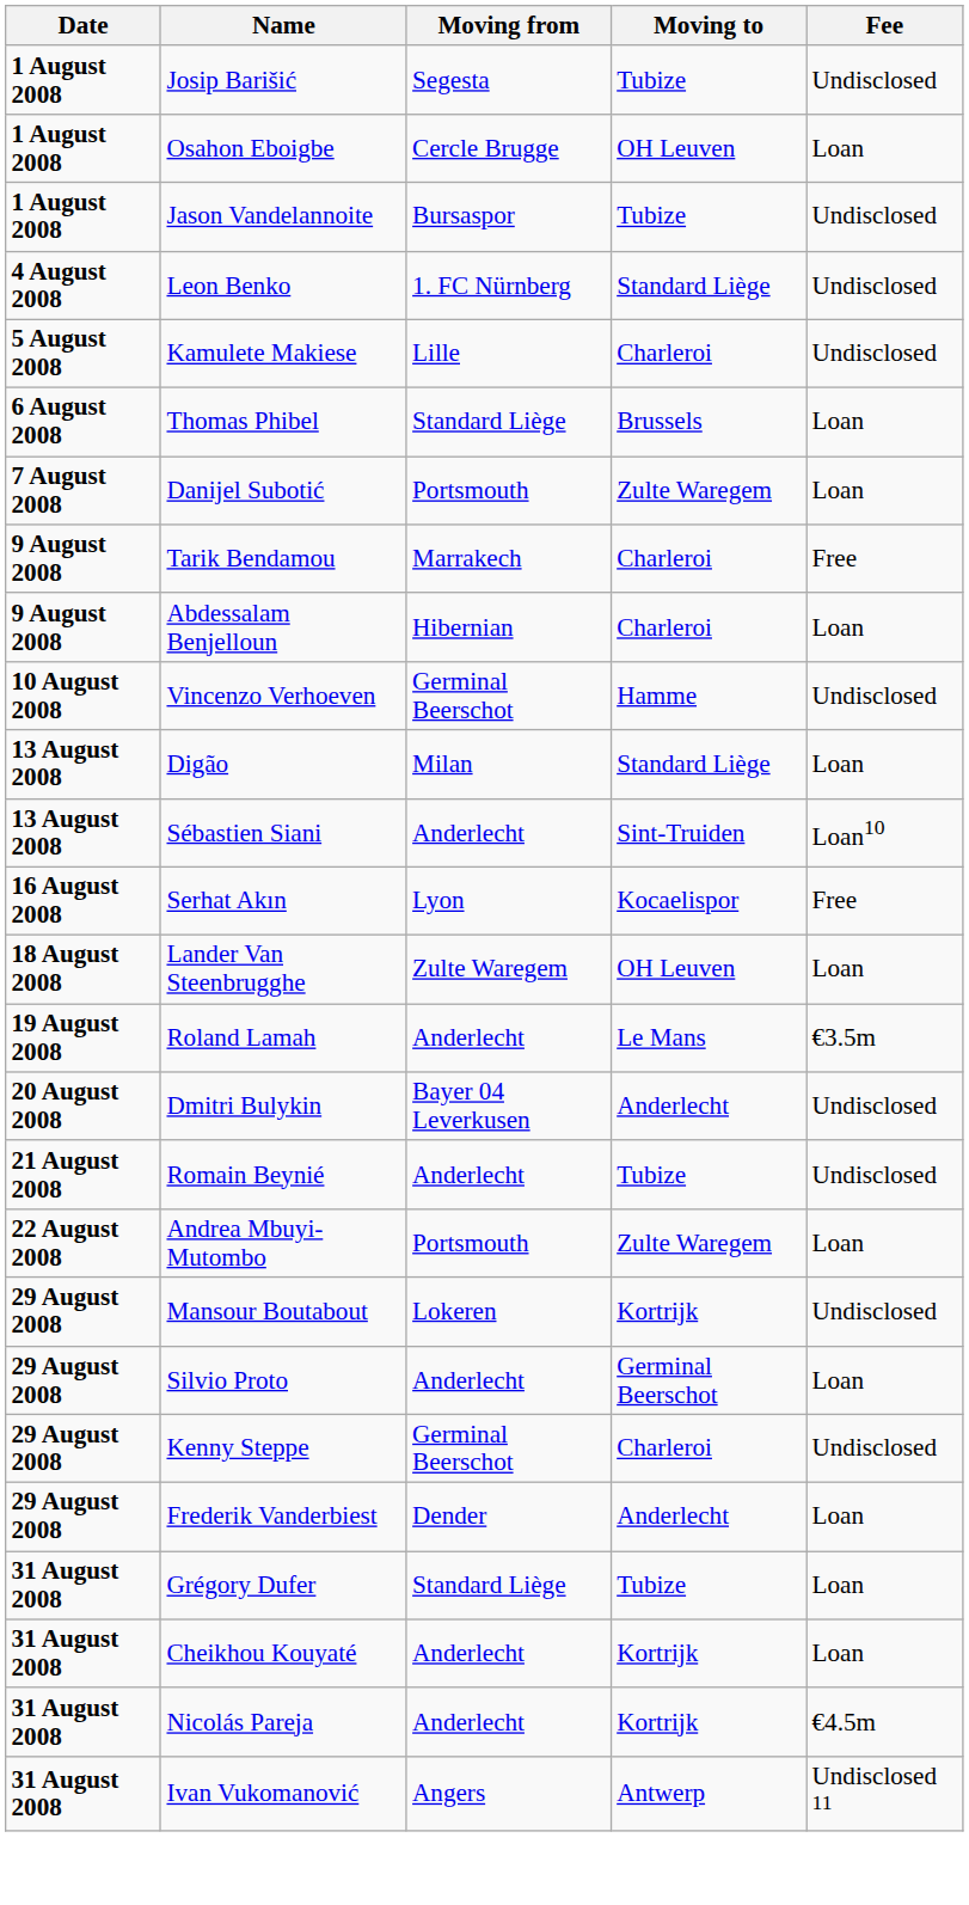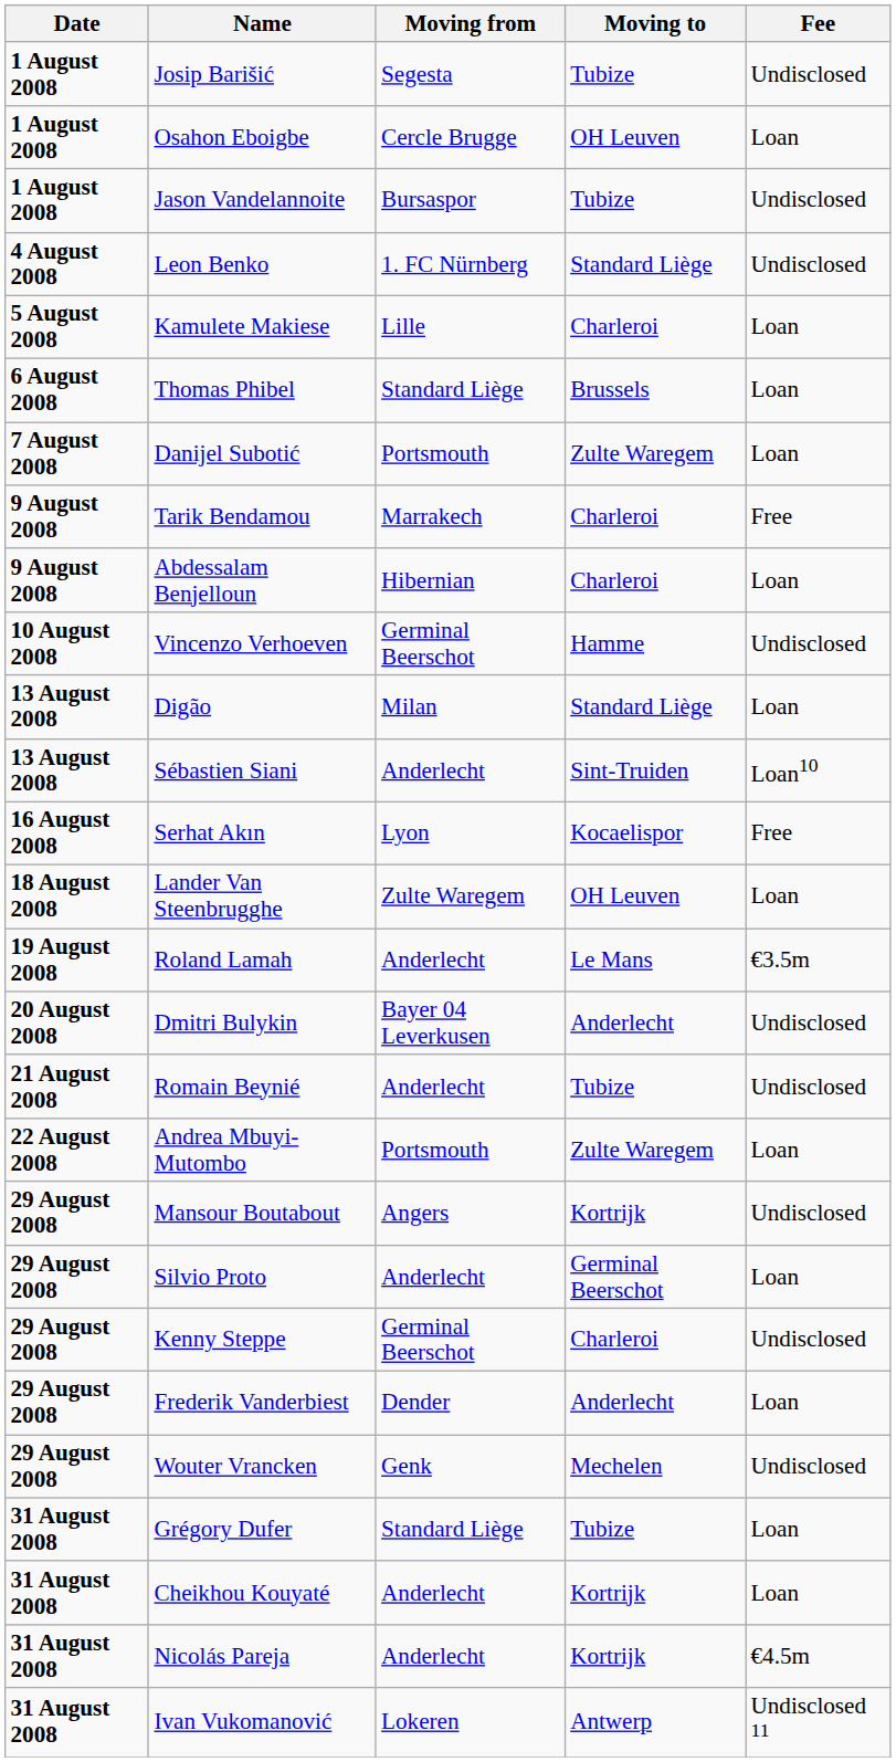 <table class="wikitable sortable">
 <tr>
 <th>Date</th>
 <th>Name</th>
 <th>Moving from</th>
 <th>Moving to</th>
 <th>Fee</th>
 </tr>
 <tr>
 <td><strong>1 August 2008</strong></td>
 <td> <a href='#'>Josip Barišić</a></td>
 <td> <a href='#'>Segesta</a></td>
 <td><a href='#'>Tubize</a></td>
 <td>Undisclosed </td>
 </tr>
 <tr>
 <td><strong>1 August 2008</strong></td>
 <td> <a href='#'>Osahon Eboigbe</a></td>
 <td><a href='#'>Cercle Brugge</a></td>
 <td><a href='#'>OH Leuven</a></td>
 <td>Loan </td>
 </tr>
 <tr>
 <td><strong>1 August 2008</strong></td>
 <td><a href='#'>Jason Vandelannoite</a></td>
 <td> <a href='#'>Bursaspor</a></td>
 <td><a href='#'>Tubize</a></td>
 <td>Undisclosed </td>
 </tr>
 <tr>
 <td><strong>4 August 2008</strong></td>
 <td> <a href='#'>Leon Benko</a></td>
 <td> <a href='#'>1. FC Nürnberg</a></td>
 <td><a href='#'>Standard Liège</a></td>
 <td>Undisclosed </td>
 </tr>
 <tr>
 <td><strong>5 August 2008</strong></td>
 <td> <a href='#'>Kamulete Makiese</a></td>
 <td> <a href='#'>Lille</a></td>
 <td><a href='#'>Charleroi</a></td>
-<td>Undisclosed </td>
+<td>Loan </td>
 </tr>
 <tr>
 <td><strong>6 August 2008</strong></td>
 <td> <a href='#'>Thomas Phibel</a></td>
 <td><a href='#'>Standard Liège</a></td>
 <td><a href='#'>Brussels</a></td>
 <td>Loan </td>
 </tr>
 <tr>
 <td><strong>7 August 2008</strong></td>
 <td> <a href='#'>Danijel Subotić</a></td>
 <td> <a href='#'>Portsmouth</a></td>
 <td><a href='#'>Zulte Waregem</a></td>
 <td>Loan </td>
 </tr>
 <tr>
 <td><strong>9 August 2008</strong></td>
 <td> <a href='#'>Tarik Bendamou</a></td>
 <td> <a href='#'>Marrakech</a></td>
 <td><a href='#'>Charleroi</a></td>
 <td>Free </td>
 </tr>
 <tr>
 <td><strong>9 August 2008</strong></td>
 <td> <a href='#'>Abdessalam Benjelloun</a></td>
 <td> <a href='#'>Hibernian</a></td>
 <td><a href='#'>Charleroi</a></td>
 <td>Loan </td>
 </tr>
 <tr>
 <td><strong>10 August 2008</strong></td>
 <td><a href='#'>Vincenzo Verhoeven</a></td>
 <td><a href='#'>Germinal Beerschot</a></td>
 <td><a href='#'>Hamme</a></td>
 <td>Undisclosed </td>
 </tr>
 <tr>
 <td><strong>13 August 2008</strong></td>
 <td> <a href='#'>Digão</a></td>
 <td> <a href='#'>Milan</a></td>
 <td><a href='#'>Standard Liège</a></td>
 <td>Loan </td>
 </tr>
 <tr>
 <td><strong>13 August 2008</strong></td>
 <td> <a href='#'>Sébastien Siani</a></td>
 <td><a href='#'>Anderlecht</a></td>
 <td><a href='#'>Sint-Truiden</a></td>
 <td>Loan<sup>10</sup> </td>
 </tr>
 <tr>
 <td><strong>16 August 2008</strong></td>
 <td> <a href='#'>Serhat Akın</a></td>
 <td> <a href='#'>Lyon</a></td>
 <td> <a href='#'>Kocaelispor</a></td>
 <td>Free </td>
 </tr>
 <tr>
 <td><strong>18 August 2008</strong></td>
 <td><a href='#'>Lander Van Steenbrugghe</a></td>
 <td><a href='#'>Zulte Waregem</a></td>
 <td><a href='#'>OH Leuven</a></td>
 <td>Loan </td>
 </tr>
 <tr>
 <td><strong>19 August 2008</strong></td>
 <td><a href='#'>Roland Lamah</a></td>
 <td><a href='#'>Anderlecht</a></td>
 <td> <a href='#'>Le Mans</a></td>
 <td>€3.5m </td>
 </tr>
 <tr>
 <td><strong>20 August 2008</strong></td>
 <td> <a href='#'>Dmitri Bulykin</a></td>
 <td> <a href='#'>Bayer 04 Leverkusen</a></td>
 <td><a href='#'>Anderlecht</a></td>
 <td>Undisclosed </td>
 </tr>
 <tr>
 <td><strong>21 August 2008</strong></td>
 <td> <a href='#'>Romain Beynié</a></td>
 <td><a href='#'>Anderlecht</a></td>
 <td><a href='#'>Tubize</a></td>
 <td>Undisclosed </td>
 </tr>
 <tr>
 <td><strong>22 August 2008</strong></td>
 <td><a href='#'>Andrea Mbuyi-Mutombo</a></td>
 <td> <a href='#'>Portsmouth</a></td>
 <td><a href='#'>Zulte Waregem</a></td>
 <td>Loan </td>
 </tr>
 <tr>
 <td><strong>29 August 2008</strong></td>
 <td> <a href='#'>Mansour Boutabout</a></td>
-<td><a href='#'>Lokeren</a></td>
+<td> <a href='#'>Angers</a></td>
 <td><a href='#'>Kortrijk</a></td>
 <td>Undisclosed </td>
 </tr>
 <tr>
 <td><strong>29 August 2008</strong></td>
 <td><a href='#'>Silvio Proto</a></td>
 <td><a href='#'>Anderlecht</a></td>
 <td><a href='#'>Germinal Beerschot</a></td>
 <td>Loan </td>
 </tr>
 <tr>
 <td><strong>29 August 2008</strong></td>
 <td><a href='#'>Kenny Steppe</a></td>
 <td><a href='#'>Germinal Beerschot</a></td>
 <td><a href='#'>Charleroi</a></td>
 <td>Undisclosed </td>
 </tr>
 <tr>
 <td><strong>29 August 2008</strong></td>
 <td><a href='#'>Frederik Vanderbiest</a></td>
 <td><a href='#'>Dender</a></td>
 <td><a href='#'>Anderlecht</a></td>
 <td>Loan </td>
 </tr>
 <tr>
+<td><strong>29 August 2008</strong></td>
+<td><a href='#'>Wouter Vrancken</a></td>
+<td><a href='#'>Genk</a></td>
+<td><a href='#'>Mechelen</a></td>
+<td>Undisclosed </td>
+</tr>
+<tr>
 <td><strong>31 August 2008</strong></td>
 <td><a href='#'>Grégory Dufer</a></td>
 <td><a href='#'>Standard Liège</a></td>
 <td><a href='#'>Tubize</a></td>
 <td>Loan </td>
 </tr>
 <tr>
 <td><strong>31 August 2008</strong></td>
 <td> <a href='#'>Cheikhou Kouyaté</a></td>
 <td><a href='#'>Anderlecht</a></td>
 <td><a href='#'>Kortrijk</a></td>
 <td>Loan </td>
 </tr>
 <tr>
 <td><strong>31 August 2008</strong></td>
 <td> <a href='#'>Nicolás Pareja</a></td>
 <td><a href='#'>Anderlecht</a></td>
 <td><a href='#'>Kortrijk</a></td>
 <td>€4.5m </td>
 </tr>
 <tr>
 <td><strong>31 August 2008</strong></td>
 <td> <a href='#'>Ivan Vukomanović</a></td>
-<td> <a href='#'>Angers</a></td>
+<td><a href='#'>Lokeren</a></td>
 <td><a href='#'>Antwerp</a></td>
 <td>Undisclosed <sup>11</sup></td>
 </tr>
 </table>
